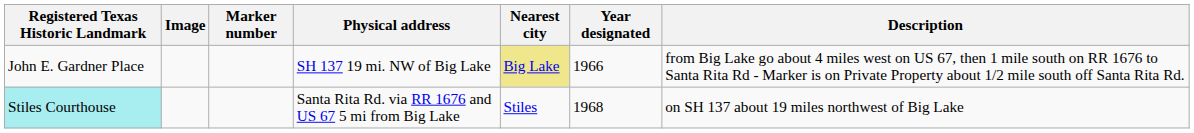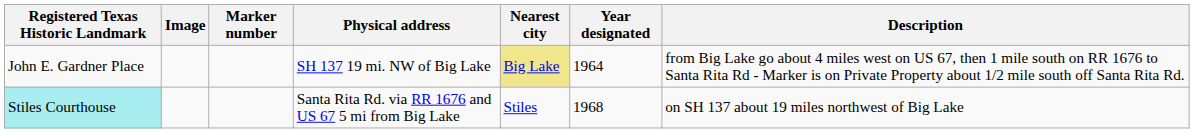 <table class="wikitable sortable">
 <tr>
 <th>Registered Texas Historic Landmark</th>
 <th>Image</th>
 <th>Marker number</th>
 <th>Physical address</th>
 <th>Nearest city</th>
 <th>Year designated</th>
 <th>Description</th>
 </tr>
 <tr>
 <td>John E. Gardner Place</td>
 <td></td>
 <td></td>
 <td><a href='#'>SH 137</a> 19 mi. NW of Big Lake<br></td>
 <td style="background: khaki;"><a href='#'>Big Lake</a></td>
-<td>1966</td>
+<td>1964</td>
 <td>from Big Lake go about 4 miles west on US 67, then 1 mile south on RR 1676 to Santa Rita Rd - Marker is on Private Property about 1/2 mile south off Santa Rita Rd.</td>
 </tr>
 <tr>
 <td style="background: #A8EDEF">Stiles Courthouse</td>
 <td></td>
 <td></td>
 <td>Santa Rita Rd. via <a href='#'>RR 1676</a> and <a href='#'>US 67</a> 5 mi from Big Lake<br></td>
 <td><a href='#'>Stiles</a></td>
 <td>1968</td>
 <td>on SH 137 about 19 miles northwest of Big Lake</td>
 </tr>
 </table>
